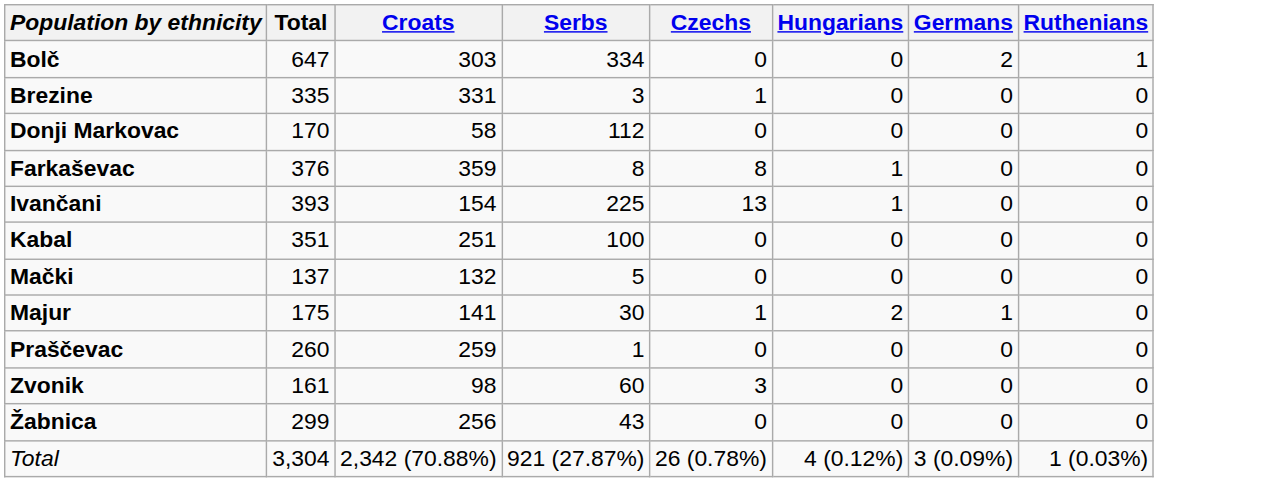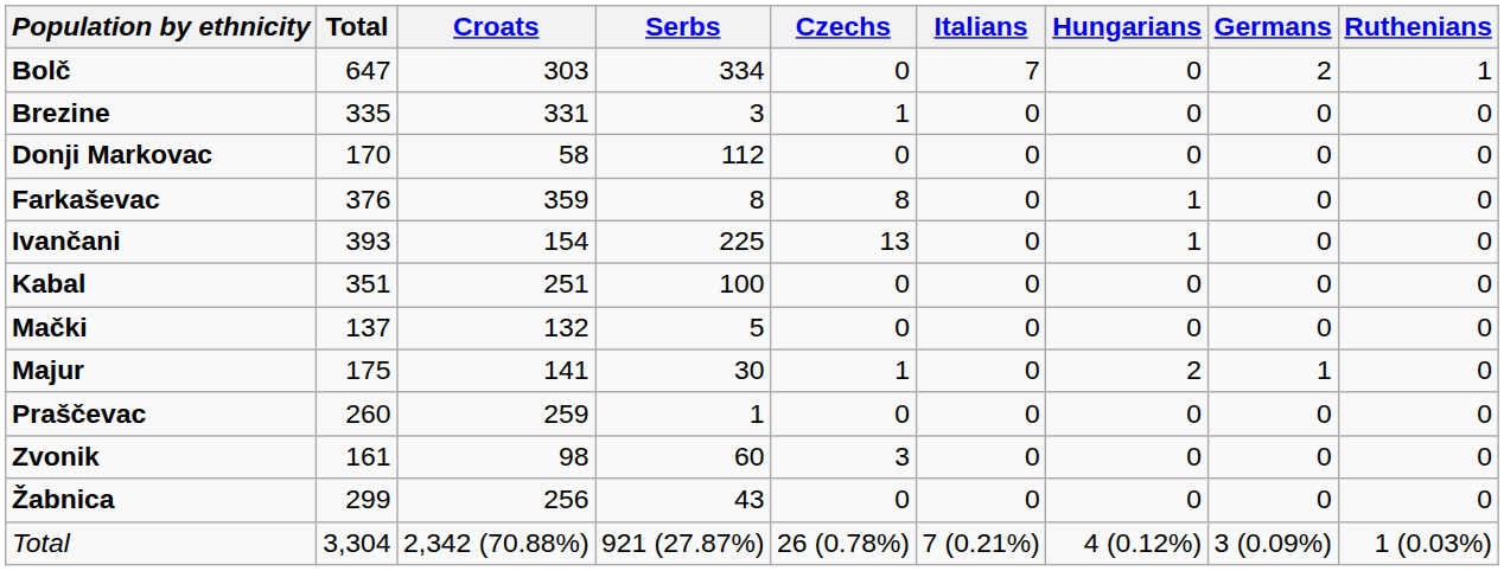 <table class="wikitable sortable">
 <tr>
 <th><em>Population by ethnicity</em></th>
 <th>Total</th>
 <th><a href='#'>Croats</a></th>
 <th><a href='#'>Serbs</a></th>
 <th><a href='#'>Czechs</a></th>
+<th><a href='#'>Italians</a></th>
 <th><a href='#'>Hungarians</a></th>
 <th><a href='#'>Germans</a></th>
 <th><a href='#'>Ruthenians</a></th>
 </tr>
 <tr>
 <td><strong>Bolč</strong></td>
 <td align="right">647</td>
 <td align="right">303</td>
 <td align="right">334</td>
 <td align="right">0</td>
+<td align="right">7</td>
 <td align="right">0</td>
 <td align="right">2</td>
 <td align="right">1</td>
 </tr>
 <tr>
 <td><strong>Brezine</strong></td>
 <td align="right">335</td>
 <td align="right">331</td>
 <td align="right">3</td>
 <td align="right">1</td>
 <td align="right">0</td>
 <td align="right">0</td>
 <td align="right">0</td>
+<td align="right">0</td>
 </tr>
 <tr>
 <td><strong>Donji Markovac</strong></td>
 <td align="right">170</td>
 <td align="right">58</td>
 <td align="right">112</td>
+<td align="right">0</td>
 <td align="right">0</td>
 <td align="right">0</td>
 <td align="right">0</td>
 <td align="right">0</td>
 </tr>
 <tr>
 <td><strong>Farkaševac</strong></td>
 <td align="right">376</td>
 <td align="right">359</td>
 <td align="right">8</td>
 <td align="right">8</td>
+<td align="right">0</td>
 <td align="right">1</td>
 <td align="right">0</td>
 <td align="right">0</td>
 </tr>
 <tr>
 <td><strong>Ivančani</strong></td>
 <td align="right">393</td>
 <td align="right">154</td>
 <td align="right">225</td>
 <td align="right">13</td>
+<td align="right">0</td>
 <td align="right">1</td>
 <td align="right">0</td>
 <td align="right">0</td>
 </tr>
 <tr>
 <td><strong>Kabal</strong></td>
 <td align="right">351</td>
 <td align="right">251</td>
 <td align="right">100</td>
+<td align="right">0</td>
 <td align="right">0</td>
 <td align="right">0</td>
 <td align="right">0</td>
 <td align="right">0</td>
 </tr>
 <tr>
 <td><strong>Mački</strong></td>
 <td align="right">137</td>
 <td align="right">132</td>
 <td align="right">5</td>
 <td align="right">0</td>
 <td align="right">0</td>
 <td align="right">0</td>
 <td align="right">0</td>
+<td align="right">0</td>
 </tr>
 <tr>
 <td><strong>Majur</strong></td>
 <td align="right">175</td>
 <td align="right">141</td>
 <td align="right">30</td>
 <td align="right">1</td>
+<td align="right">0</td>
 <td align="right">2</td>
 <td align="right">1</td>
 <td align="right">0</td>
 </tr>
 <tr>
 <td><strong>Praščevac</strong></td>
 <td align="right">260</td>
 <td align="right">259</td>
 <td align="right">1</td>
+<td align="right">0</td>
 <td align="right">0</td>
 <td align="right">0</td>
 <td align="right">0</td>
 <td align="right">0</td>
 </tr>
 <tr>
 <td><strong>Zvonik</strong></td>
 <td align="right">161</td>
 <td align="right">98</td>
 <td align="right">60</td>
 <td align="right">3</td>
 <td align="right">0</td>
 <td align="right">0</td>
 <td align="right">0</td>
+<td align="right">0</td>
 </tr>
 <tr>
 <td><strong>Žabnica</strong></td>
 <td align="right">299</td>
 <td align="right">256</td>
 <td align="right">43</td>
+<td align="right">0</td>
 <td align="right">0</td>
 <td align="right">0</td>
 <td align="right">0</td>
 <td align="right">0</td>
 </tr>
 <tr>
 <td><em>Total</em></td>
 <td align="right">3,304</td>
 <td align="right">2,342 (70.88%)</td>
 <td align="right">921 (27.87%)</td>
 <td align="right">26 (0.78%)</td>
+<td align="right">7 (0.21%)</td>
 <td align="right">4 (0.12%)</td>
 <td align="right">3 (0.09%)</td>
 <td align="right">1 (0.03%)</td>
 </tr>
 </table>
